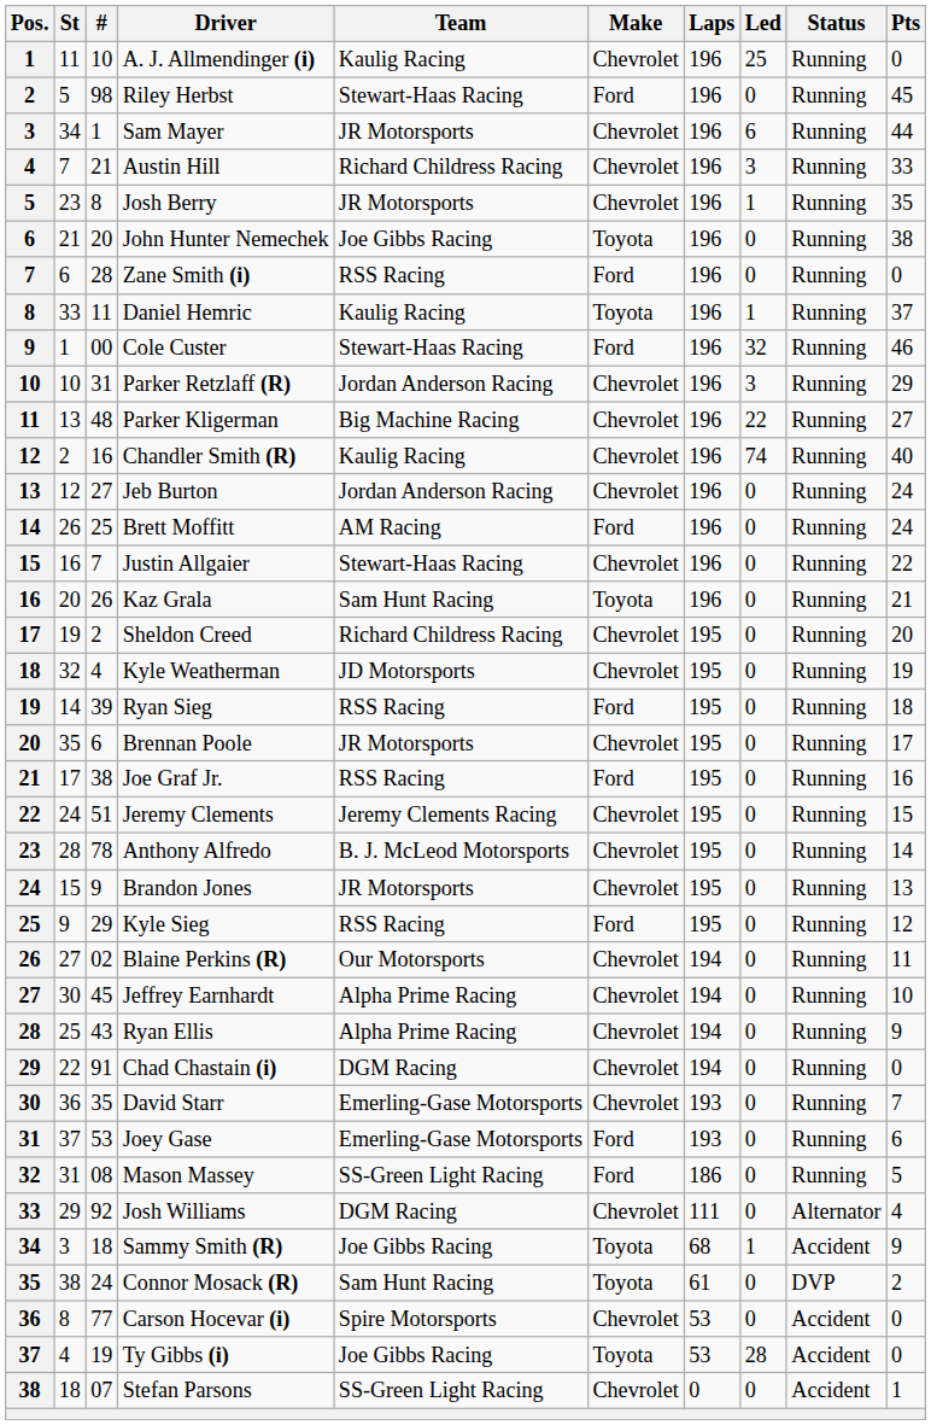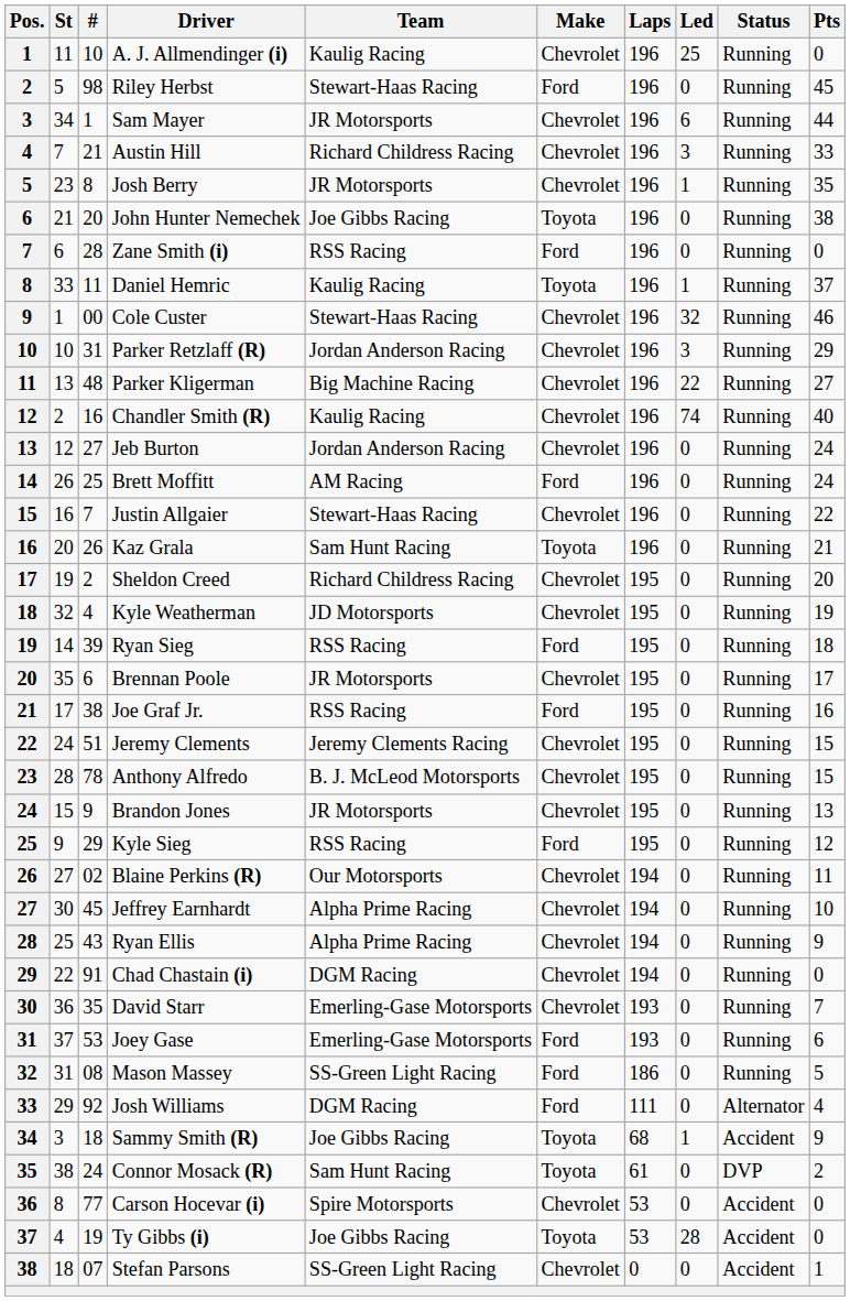 <table class="wikitable" style="font-size:95%">
 <tr>
 <th>Pos.</th>
 <th>St</th>
 <th>#</th>
 <th>Driver</th>
 <th>Team</th>
 <th>Make</th>
 <th>Laps</th>
 <th>Led</th>
 <th>Status</th>
 <th>Pts</th>
 </tr>
 <tr>
 <th>1</th>
 <td>11</td>
 <td>10</td>
 <td>A. J. Allmendinger <strong>(i)</strong></td>
 <td>Kaulig Racing</td>
 <td>Chevrolet</td>
 <td>196</td>
 <td>25</td>
 <td>Running</td>
 <td>0</td>
 </tr>
 <tr>
 <th>2</th>
 <td>5</td>
 <td>98</td>
 <td>Riley Herbst</td>
 <td>Stewart-Haas Racing</td>
 <td>Ford</td>
 <td>196</td>
 <td>0</td>
 <td>Running</td>
 <td>45</td>
 </tr>
 <tr>
 <th>3</th>
 <td>34</td>
 <td>1</td>
 <td>Sam Mayer</td>
 <td>JR Motorsports</td>
 <td>Chevrolet</td>
 <td>196</td>
 <td>6</td>
 <td>Running</td>
 <td>44</td>
 </tr>
 <tr>
 <th>4</th>
 <td>7</td>
 <td>21</td>
 <td>Austin Hill</td>
 <td>Richard Childress Racing</td>
 <td>Chevrolet</td>
 <td>196</td>
 <td>3</td>
 <td>Running</td>
 <td>33</td>
 </tr>
 <tr>
 <th>5</th>
 <td>23</td>
 <td>8</td>
 <td>Josh Berry</td>
 <td>JR Motorsports</td>
 <td>Chevrolet</td>
 <td>196</td>
 <td>1</td>
 <td>Running</td>
 <td>35</td>
 </tr>
 <tr>
 <th>6</th>
 <td>21</td>
 <td>20</td>
 <td>John Hunter Nemechek</td>
 <td>Joe Gibbs Racing</td>
 <td>Toyota</td>
 <td>196</td>
 <td>0</td>
 <td>Running</td>
 <td>38</td>
 </tr>
 <tr>
 <th>7</th>
 <td>6</td>
 <td>28</td>
 <td>Zane Smith <strong>(i)</strong></td>
 <td>RSS Racing</td>
 <td>Ford</td>
 <td>196</td>
 <td>0</td>
 <td>Running</td>
 <td>0</td>
 </tr>
 <tr>
 <th>8</th>
 <td>33</td>
 <td>11</td>
 <td>Daniel Hemric</td>
 <td>Kaulig Racing</td>
 <td>Toyota</td>
 <td>196</td>
 <td>1</td>
 <td>Running</td>
 <td>37</td>
 </tr>
 <tr>
 <th>9</th>
 <td>1</td>
 <td>00</td>
 <td>Cole Custer</td>
 <td>Stewart-Haas Racing</td>
-<td>Ford</td>
+<td>Chevrolet</td>
 <td>196</td>
 <td>32</td>
 <td>Running</td>
 <td>46</td>
 </tr>
 <tr>
 <th>10</th>
 <td>10</td>
 <td>31</td>
 <td>Parker Retzlaff <strong>(R)</strong></td>
 <td>Jordan Anderson Racing</td>
 <td>Chevrolet</td>
 <td>196</td>
 <td>3</td>
 <td>Running</td>
 <td>29</td>
 </tr>
 <tr>
 <th>11</th>
 <td>13</td>
 <td>48</td>
 <td>Parker Kligerman</td>
 <td>Big Machine Racing</td>
 <td>Chevrolet</td>
 <td>196</td>
 <td>22</td>
 <td>Running</td>
 <td>27</td>
 </tr>
 <tr>
 <th>12</th>
 <td>2</td>
 <td>16</td>
 <td>Chandler Smith <strong>(R)</strong></td>
 <td>Kaulig Racing</td>
 <td>Chevrolet</td>
 <td>196</td>
 <td>74</td>
 <td>Running</td>
 <td>40</td>
 </tr>
 <tr>
 <th>13</th>
 <td>12</td>
 <td>27</td>
 <td>Jeb Burton</td>
 <td>Jordan Anderson Racing</td>
 <td>Chevrolet</td>
 <td>196</td>
 <td>0</td>
 <td>Running</td>
 <td>24</td>
 </tr>
 <tr>
 <th>14</th>
 <td>26</td>
 <td>25</td>
 <td>Brett Moffitt</td>
 <td>AM Racing</td>
 <td>Ford</td>
 <td>196</td>
 <td>0</td>
 <td>Running</td>
 <td>24</td>
 </tr>
 <tr>
 <th>15</th>
 <td>16</td>
 <td>7</td>
 <td>Justin Allgaier</td>
 <td>Stewart-Haas Racing</td>
 <td>Chevrolet</td>
 <td>196</td>
 <td>0</td>
 <td>Running</td>
 <td>22</td>
 </tr>
 <tr>
 <th>16</th>
 <td>20</td>
 <td>26</td>
 <td>Kaz Grala</td>
 <td>Sam Hunt Racing</td>
 <td>Toyota</td>
 <td>196</td>
 <td>0</td>
 <td>Running</td>
 <td>21</td>
 </tr>
 <tr>
 <th>17</th>
 <td>19</td>
 <td>2</td>
 <td>Sheldon Creed</td>
 <td>Richard Childress Racing</td>
 <td>Chevrolet</td>
 <td>195</td>
 <td>0</td>
 <td>Running</td>
 <td>20</td>
 </tr>
 <tr>
 <th>18</th>
 <td>32</td>
 <td>4</td>
 <td>Kyle Weatherman</td>
 <td>JD Motorsports</td>
 <td>Chevrolet</td>
 <td>195</td>
 <td>0</td>
 <td>Running</td>
 <td>19</td>
 </tr>
 <tr>
 <th>19</th>
 <td>14</td>
 <td>39</td>
 <td>Ryan Sieg</td>
 <td>RSS Racing</td>
 <td>Ford</td>
 <td>195</td>
 <td>0</td>
 <td>Running</td>
 <td>18</td>
 </tr>
 <tr>
 <th>20</th>
 <td>35</td>
 <td>6</td>
 <td>Brennan Poole</td>
 <td>JR Motorsports</td>
 <td>Chevrolet</td>
 <td>195</td>
 <td>0</td>
 <td>Running</td>
 <td>17</td>
 </tr>
 <tr>
 <th>21</th>
 <td>17</td>
 <td>38</td>
 <td>Joe Graf Jr.</td>
 <td>RSS Racing</td>
 <td>Ford</td>
 <td>195</td>
 <td>0</td>
 <td>Running</td>
 <td>16</td>
 </tr>
 <tr>
 <th>22</th>
 <td>24</td>
 <td>51</td>
 <td>Jeremy Clements</td>
 <td>Jeremy Clements Racing</td>
 <td>Chevrolet</td>
 <td>195</td>
 <td>0</td>
 <td>Running</td>
 <td>15</td>
 </tr>
 <tr>
 <th>23</th>
 <td>28</td>
 <td>78</td>
 <td>Anthony Alfredo</td>
 <td>B. J. McLeod Motorsports</td>
 <td>Chevrolet</td>
 <td>195</td>
 <td>0</td>
 <td>Running</td>
-<td>14</td>
+<td>15</td>
 </tr>
 <tr>
 <th>24</th>
 <td>15</td>
 <td>9</td>
 <td>Brandon Jones</td>
 <td>JR Motorsports</td>
 <td>Chevrolet</td>
 <td>195</td>
 <td>0</td>
 <td>Running</td>
 <td>13</td>
 </tr>
 <tr>
 <th>25</th>
 <td>9</td>
 <td>29</td>
 <td>Kyle Sieg</td>
 <td>RSS Racing</td>
 <td>Ford</td>
 <td>195</td>
 <td>0</td>
 <td>Running</td>
 <td>12</td>
 </tr>
 <tr>
 <th>26</th>
 <td>27</td>
 <td>02</td>
 <td>Blaine Perkins <strong>(R)</strong></td>
 <td>Our Motorsports</td>
 <td>Chevrolet</td>
 <td>194</td>
 <td>0</td>
 <td>Running</td>
 <td>11</td>
 </tr>
 <tr>
 <th>27</th>
 <td>30</td>
 <td>45</td>
 <td>Jeffrey Earnhardt</td>
 <td>Alpha Prime Racing</td>
 <td>Chevrolet</td>
 <td>194</td>
 <td>0</td>
 <td>Running</td>
 <td>10</td>
 </tr>
 <tr>
 <th>28</th>
 <td>25</td>
 <td>43</td>
 <td>Ryan Ellis</td>
 <td>Alpha Prime Racing</td>
 <td>Chevrolet</td>
 <td>194</td>
 <td>0</td>
 <td>Running</td>
 <td>9</td>
 </tr>
 <tr>
 <th>29</th>
 <td>22</td>
 <td>91</td>
 <td>Chad Chastain <strong>(i)</strong></td>
 <td>DGM Racing</td>
 <td>Chevrolet</td>
 <td>194</td>
 <td>0</td>
 <td>Running</td>
 <td>0</td>
 </tr>
 <tr>
 <th>30</th>
 <td>36</td>
 <td>35</td>
 <td>David Starr</td>
 <td>Emerling-Gase Motorsports</td>
 <td>Chevrolet</td>
 <td>193</td>
 <td>0</td>
 <td>Running</td>
 <td>7</td>
 </tr>
 <tr>
 <th>31</th>
 <td>37</td>
 <td>53</td>
 <td>Joey Gase</td>
 <td>Emerling-Gase Motorsports</td>
 <td>Ford</td>
 <td>193</td>
 <td>0</td>
 <td>Running</td>
 <td>6</td>
 </tr>
 <tr>
 <th>32</th>
 <td>31</td>
 <td>08</td>
 <td>Mason Massey</td>
 <td>SS-Green Light Racing</td>
 <td>Ford</td>
 <td>186</td>
 <td>0</td>
 <td>Running</td>
 <td>5</td>
 </tr>
 <tr>
 <th>33</th>
 <td>29</td>
 <td>92</td>
 <td>Josh Williams</td>
 <td>DGM Racing</td>
-<td>Chevrolet</td>
+<td>Ford</td>
 <td>111</td>
 <td>0</td>
 <td>Alternator</td>
 <td>4</td>
 </tr>
 <tr>
 <th>34</th>
 <td>3</td>
 <td>18</td>
 <td>Sammy Smith <strong>(R)</strong></td>
 <td>Joe Gibbs Racing</td>
 <td>Toyota</td>
 <td>68</td>
 <td>1</td>
 <td>Accident</td>
 <td>9</td>
 </tr>
 <tr>
 <th>35</th>
 <td>38</td>
 <td>24</td>
 <td>Connor Mosack <strong>(R)</strong></td>
 <td>Sam Hunt Racing</td>
 <td>Toyota</td>
 <td>61</td>
 <td>0</td>
 <td>DVP</td>
 <td>2</td>
 </tr>
 <tr>
 <th>36</th>
 <td>8</td>
 <td>77</td>
 <td>Carson Hocevar <strong>(i)</strong></td>
 <td>Spire Motorsports</td>
 <td>Chevrolet</td>
 <td>53</td>
 <td>0</td>
 <td>Accident</td>
 <td>0</td>
 </tr>
 <tr>
 <th>37</th>
 <td>4</td>
 <td>19</td>
 <td>Ty Gibbs <strong>(i)</strong></td>
 <td>Joe Gibbs Racing</td>
 <td>Toyota</td>
 <td>53</td>
 <td>28</td>
 <td>Accident</td>
 <td>0</td>
 </tr>
 <tr>
 <th>38</th>
 <td>18</td>
 <td>07</td>
 <td>Stefan Parsons</td>
 <td>SS-Green Light Racing</td>
 <td>Chevrolet</td>
 <td>0</td>
 <td>0</td>
 <td>Accident</td>
 <td>1</td>
 </tr>
 <tr>
 <th colspan="10"></th>
 </tr>
 </table>
